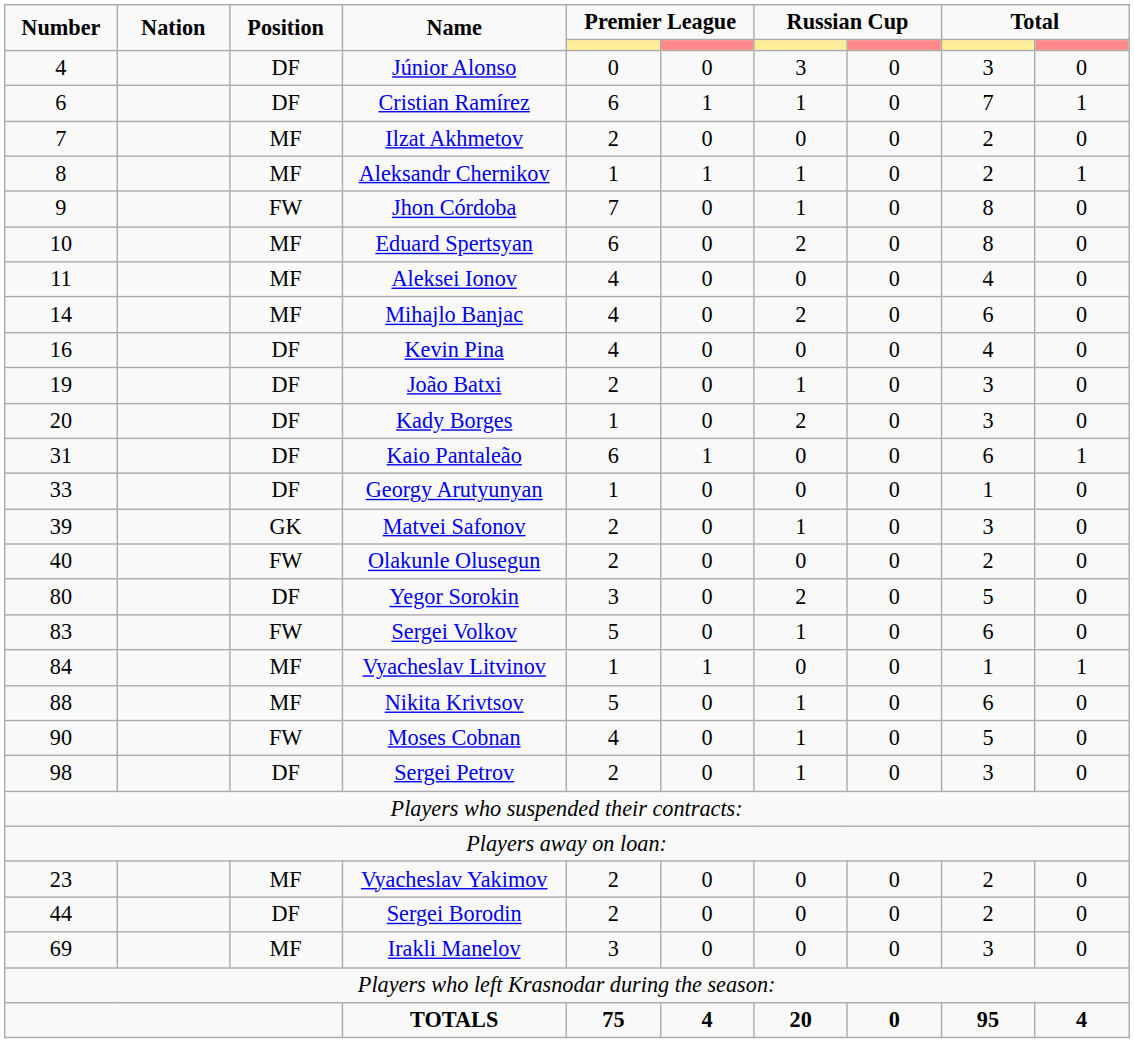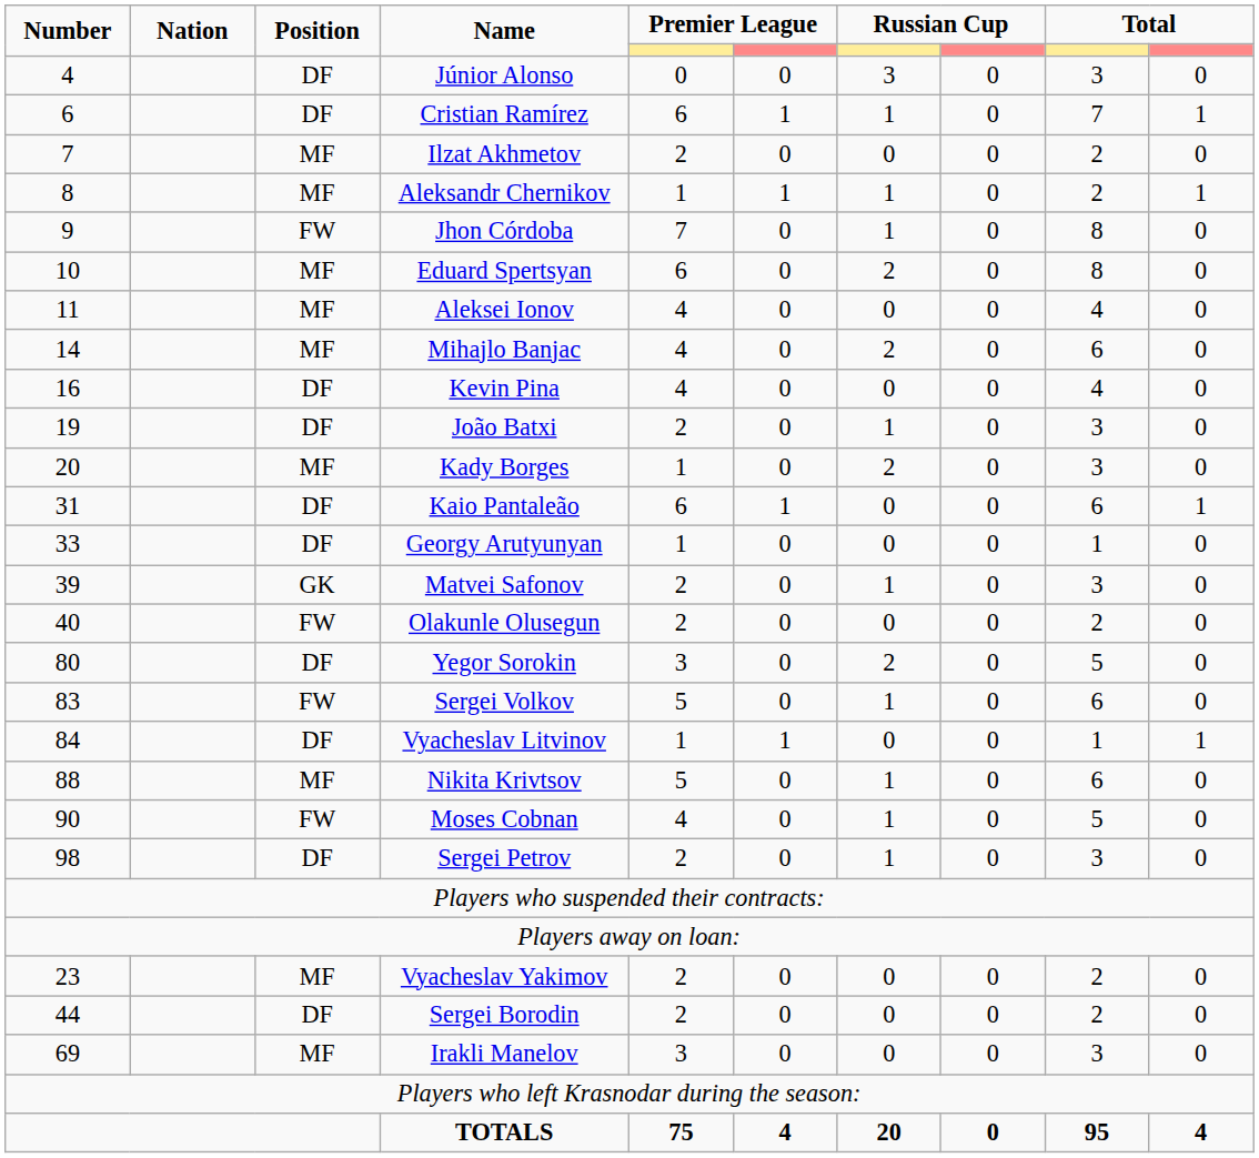 <table class="wikitable" style="font-size: 100%; text-align: center;">
 <tr>
 <td rowspan="2" width="10%" align="center"><strong>Number</strong></td>
 <td rowspan="2" width="10%" align="center"><strong>Nation</strong></td>
 <td rowspan="2" width="10%" align="center"><strong>Position</strong></td>
 <td rowspan="2" width="20%" align="center"><strong>Name</strong></td>
 <td colspan="2" align="center"><strong>Premier League</strong></td>
 <td colspan="2" align="center"><strong>Russian Cup</strong></td>
 <td colspan="2" align="center"><strong>Total</strong></td>
 </tr>
 <tr>
 <th width=60 style="background: #FFEE99"></th>
 <th width=60 style="background: #FF8888"></th>
 <th width=60 style="background: #FFEE99"></th>
 <th width=60 style="background: #FF8888"></th>
 <th width=60 style="background: #FFEE99"></th>
 <th width=60 style="background: #FF8888"></th>
 </tr>
 <tr>
 <td>4</td>
 <td></td>
 <td>DF</td>
 <td><a href='#'>Júnior Alonso</a></td>
 <td>0</td>
 <td>0</td>
 <td>3</td>
 <td>0</td>
 <td>3</td>
 <td>0</td>
 </tr>
 <tr>
 <td>6</td>
 <td></td>
 <td>DF</td>
 <td><a href='#'>Cristian Ramírez</a></td>
 <td>6</td>
 <td>1</td>
 <td>1</td>
 <td>0</td>
 <td>7</td>
 <td>1</td>
 </tr>
 <tr>
 <td>7</td>
 <td></td>
 <td>MF</td>
 <td><a href='#'>Ilzat Akhmetov</a></td>
 <td>2</td>
 <td>0</td>
 <td>0</td>
 <td>0</td>
 <td>2</td>
 <td>0</td>
 </tr>
 <tr>
 <td>8</td>
 <td></td>
 <td>MF</td>
 <td><a href='#'>Aleksandr Chernikov</a></td>
 <td>1</td>
 <td>1</td>
 <td>1</td>
 <td>0</td>
 <td>2</td>
 <td>1</td>
 </tr>
 <tr>
 <td>9</td>
 <td></td>
 <td>FW</td>
 <td><a href='#'>Jhon Córdoba</a></td>
 <td>7</td>
 <td>0</td>
 <td>1</td>
 <td>0</td>
 <td>8</td>
 <td>0</td>
 </tr>
 <tr>
 <td>10</td>
 <td></td>
 <td>MF</td>
 <td><a href='#'>Eduard Spertsyan</a></td>
 <td>6</td>
 <td>0</td>
 <td>2</td>
 <td>0</td>
 <td>8</td>
 <td>0</td>
 </tr>
 <tr>
 <td>11</td>
 <td></td>
 <td>MF</td>
 <td><a href='#'>Aleksei Ionov</a></td>
 <td>4</td>
 <td>0</td>
 <td>0</td>
 <td>0</td>
 <td>4</td>
 <td>0</td>
 </tr>
 <tr>
 <td>14</td>
 <td></td>
 <td>MF</td>
 <td><a href='#'>Mihajlo Banjac</a></td>
 <td>4</td>
 <td>0</td>
 <td>2</td>
 <td>0</td>
 <td>6</td>
 <td>0</td>
 </tr>
 <tr>
 <td>16</td>
 <td></td>
 <td>DF</td>
 <td><a href='#'>Kevin Pina</a></td>
 <td>4</td>
 <td>0</td>
 <td>0</td>
 <td>0</td>
 <td>4</td>
 <td>0</td>
 </tr>
 <tr>
 <td>19</td>
 <td></td>
 <td>DF</td>
 <td><a href='#'>João Batxi</a></td>
 <td>2</td>
 <td>0</td>
 <td>1</td>
 <td>0</td>
 <td>3</td>
 <td>0</td>
 </tr>
 <tr>
 <td>20</td>
 <td></td>
-<td>DF</td>
+<td>MF</td>
 <td><a href='#'>Kady Borges</a></td>
 <td>1</td>
 <td>0</td>
 <td>2</td>
 <td>0</td>
 <td>3</td>
 <td>0</td>
 </tr>
 <tr>
 <td>31</td>
 <td></td>
 <td>DF</td>
 <td><a href='#'>Kaio Pantaleão</a></td>
 <td>6</td>
 <td>1</td>
 <td>0</td>
 <td>0</td>
 <td>6</td>
 <td>1</td>
 </tr>
 <tr>
 <td>33</td>
 <td></td>
 <td>DF</td>
 <td><a href='#'>Georgy Arutyunyan</a></td>
 <td>1</td>
 <td>0</td>
 <td>0</td>
 <td>0</td>
 <td>1</td>
 <td>0</td>
 </tr>
 <tr>
 <td>39</td>
 <td></td>
 <td>GK</td>
 <td><a href='#'>Matvei Safonov</a></td>
 <td>2</td>
 <td>0</td>
 <td>1</td>
 <td>0</td>
 <td>3</td>
 <td>0</td>
 </tr>
 <tr>
 <td>40</td>
 <td></td>
 <td>FW</td>
 <td><a href='#'>Olakunle Olusegun</a></td>
 <td>2</td>
 <td>0</td>
 <td>0</td>
 <td>0</td>
 <td>2</td>
 <td>0</td>
 </tr>
 <tr>
 <td>80</td>
 <td></td>
 <td>DF</td>
 <td><a href='#'>Yegor Sorokin</a></td>
 <td>3</td>
 <td>0</td>
 <td>2</td>
 <td>0</td>
 <td>5</td>
 <td>0</td>
 </tr>
 <tr>
 <td>83</td>
 <td></td>
 <td>FW</td>
 <td><a href='#'>Sergei Volkov</a></td>
 <td>5</td>
 <td>0</td>
 <td>1</td>
 <td>0</td>
 <td>6</td>
 <td>0</td>
 </tr>
 <tr>
 <td>84</td>
 <td></td>
-<td>MF</td>
+<td>DF</td>
 <td><a href='#'>Vyacheslav Litvinov</a></td>
 <td>1</td>
 <td>1</td>
 <td>0</td>
 <td>0</td>
 <td>1</td>
 <td>1</td>
 </tr>
 <tr>
 <td>88</td>
 <td></td>
 <td>MF</td>
 <td><a href='#'>Nikita Krivtsov</a></td>
 <td>5</td>
 <td>0</td>
 <td>1</td>
 <td>0</td>
 <td>6</td>
 <td>0</td>
 </tr>
 <tr>
 <td>90</td>
 <td></td>
 <td>FW</td>
 <td><a href='#'>Moses Cobnan</a></td>
 <td>4</td>
 <td>0</td>
 <td>1</td>
 <td>0</td>
 <td>5</td>
 <td>0</td>
 </tr>
 <tr>
 <td>98</td>
 <td></td>
 <td>DF</td>
 <td><a href='#'>Sergei Petrov</a></td>
 <td>2</td>
 <td>0</td>
 <td>1</td>
 <td>0</td>
 <td>3</td>
 <td>0</td>
 </tr>
 <tr>
 <td colspan="13"><em>Players who suspended their contracts:</em></td>
 </tr>
 <tr>
 <td colspan="13"><em>Players away on loan:</em></td>
 </tr>
 <tr>
 <td>23</td>
 <td></td>
 <td>MF</td>
 <td><a href='#'>Vyacheslav Yakimov</a></td>
 <td>2</td>
 <td>0</td>
 <td>0</td>
 <td>0</td>
 <td>2</td>
 <td>0</td>
 </tr>
 <tr>
 <td>44</td>
 <td></td>
 <td>DF</td>
 <td><a href='#'>Sergei Borodin</a></td>
 <td>2</td>
 <td>0</td>
 <td>0</td>
 <td>0</td>
 <td>2</td>
 <td>0</td>
 </tr>
 <tr>
 <td>69</td>
 <td></td>
 <td>MF</td>
 <td><a href='#'>Irakli Manelov</a></td>
 <td>3</td>
 <td>0</td>
 <td>0</td>
 <td>0</td>
 <td>3</td>
 <td>0</td>
 </tr>
 <tr>
 <td colspan="13"><em>Players who left Krasnodar during the season:</em></td>
 </tr>
 <tr>
 <td colspan="3"></td>
 <td><strong>TOTALS</strong></td>
 <td><strong>75</strong></td>
 <td><strong>4</strong></td>
 <td><strong>20</strong></td>
 <td><strong>0</strong></td>
 <td><strong>95</strong></td>
 <td><strong>4</strong></td>
 </tr>
 </table>
